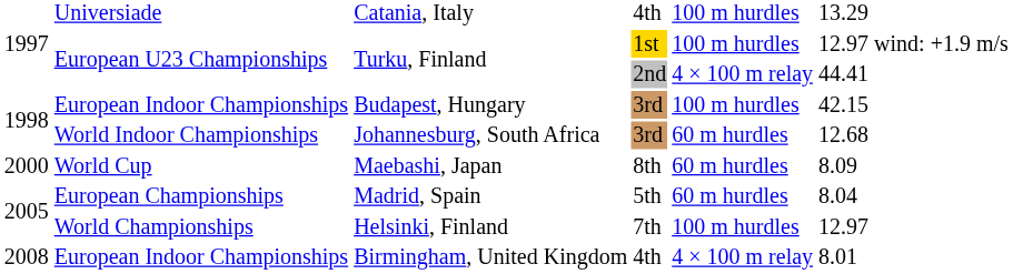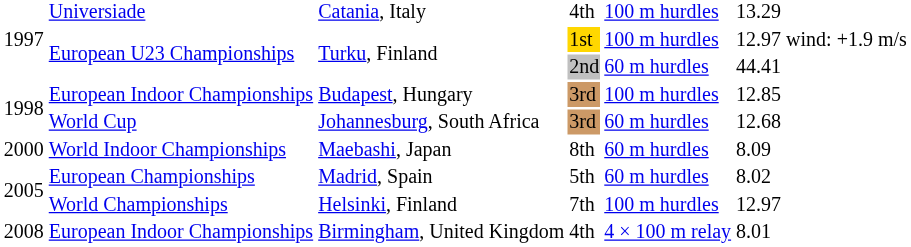 <table>
 <tr>
 <td rowspan=3>1997</td>
 <td><a href='#'>Universiade</a></td>
 <td><a href='#'>Catania</a>, Italy</td>
 <td>4th</td>
 <td><a href='#'>100 m hurdles</a></td>
 <td>13.29</td>
 </tr>
 <tr>
 <td rowspan=2><a href='#'>European U23 Championships</a></td>
 <td rowspan=2><a href='#'>Turku</a>, Finland</td>
 <td bgcolor=gold>1st</td>
 <td><a href='#'>100 m hurdles</a></td>
 <td>12.97</td>
 <td>wind: +1.9 m/s</td>
 </tr>
 <tr>
 <td bgcolor=silver>2nd</td>
-<td><a href='#'>4 × 100 m relay</a></td>
+<td><a href='#'>60 m hurdles</a></td>
 <td>44.41</td>
 </tr>
 <tr>
 <td rowspan=2>1998</td>
 <td><a href='#'>European Indoor Championships</a></td>
 <td><a href='#'>Budapest</a>, Hungary</td>
 <td bgcolor="cc9966">3rd</td>
 <td><a href='#'>100 m hurdles</a></td>
-<td>42.15</td>
+<td>12.85</td>
 </tr>
 <tr>
-<td><a href='#'>World Indoor Championships</a></td>
+<td><a href='#'>World Cup</a></td>
 <td><a href='#'>Johannesburg</a>, South Africa</td>
 <td bgcolor="cc9966">3rd</td>
 <td><a href='#'>60 m hurdles</a></td>
 <td>12.68</td>
 </tr>
 <tr>
 <td>2000</td>
-<td><a href='#'>World Cup</a></td>
+<td><a href='#'>World Indoor Championships</a></td>
 <td><a href='#'>Maebashi</a>, Japan</td>
 <td>8th</td>
 <td><a href='#'>60 m hurdles</a></td>
 <td>8.09</td>
 </tr>
 <tr>
 <td rowspan=2>2005</td>
 <td><a href='#'>European Championships</a></td>
 <td><a href='#'>Madrid</a>, Spain</td>
 <td>5th</td>
 <td><a href='#'>60 m hurdles</a></td>
-<td>8.04</td>
+<td>8.02</td>
 </tr>
 <tr>
 <td><a href='#'>World Championships</a></td>
 <td><a href='#'>Helsinki</a>, Finland</td>
 <td>7th</td>
 <td><a href='#'>100 m hurdles</a></td>
 <td>12.97</td>
 </tr>
 <tr>
 <td>2008</td>
 <td><a href='#'>European Indoor Championships</a></td>
 <td><a href='#'>Birmingham</a>, United Kingdom</td>
 <td>4th</td>
 <td><a href='#'>4 × 100 m relay</a></td>
 <td>8.01</td>
 </tr>
 </table>
